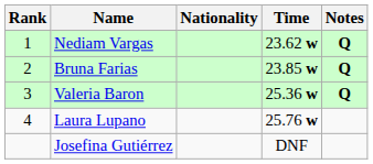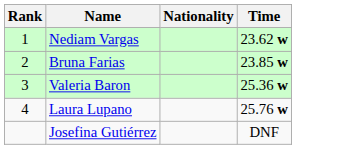 <table class="wikitable sortable" style="text-align:center">
 <tr>
 <th>Rank</th>
 <th>Name</th>
 <th>Nationality</th>
 <th>Time</th>
-<th>Notes</th>
 </tr>
 <tr bgcolor=ccffcc>
 <td align=center>1</td>
 <td align=left><a href='#'>Nediam Vargas</a></td>
 <td align=left></td>
 <td>23.62 <strong>w</strong></td>
-<td><strong>Q</strong></td>
 </tr>
 <tr bgcolor=ccffcc>
 <td align=center>2</td>
 <td align=left><a href='#'>Bruna Farias</a></td>
 <td align=left></td>
 <td>23.85 <strong>w</strong></td>
-<td><strong>Q</strong></td>
 </tr>
 <tr bgcolor=ccffcc>
 <td align=center>3</td>
 <td align=left><a href='#'>Valeria Baron</a></td>
 <td align=left></td>
 <td>25.36 <strong>w</strong></td>
-<td><strong>Q</strong></td>
 </tr>
 <tr>
 <td align=center>4</td>
 <td align=left><a href='#'>Laura Lupano</a></td>
 <td align=left></td>
 <td>25.76 <strong>w</strong></td>
-<td></td>
 </tr>
 <tr>
 <td align=center></td>
 <td align=left><a href='#'>Josefina Gutiérrez</a></td>
 <td align=left></td>
 <td>DNF</td>
-<td></td>
 </tr>
 </table>
